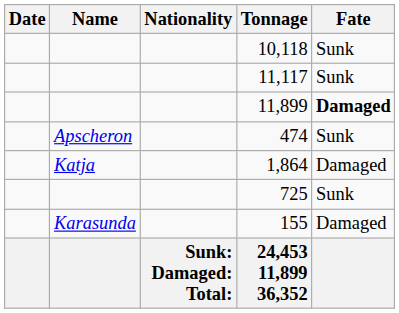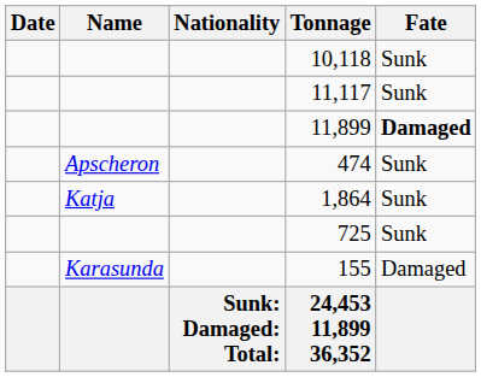 <table class="wikitable sortable">
 <tr>
 <th>Date</th>
 <th>Name</th>
 <th>Nationality</th>
 <th>Tonnage</th>
 <th>Fate</th>
 </tr>
 <tr>
 <td align="right"></td>
 <td align="left"></td>
 <td align="left"></td>
 <td align="right">10,118</td>
 <td align="left">Sunk</td>
 </tr>
 <tr>
 <td align="right"></td>
 <td align="left"></td>
 <td align="left"></td>
 <td align="right">11,117</td>
 <td align="left">Sunk</td>
 </tr>
 <tr>
 <td align="right"></td>
 <td align="left"></td>
 <td align="left"></td>
 <td align="right">11,899</td>
 <td align="left"><strong>Damaged</strong></td>
 </tr>
 <tr>
 <td align="right"></td>
 <td align="left"><a href='#'><em>Apscheron</em></a></td>
 <td align="left"></td>
 <td align="right">474</td>
 <td align="left">Sunk</td>
 </tr>
 <tr>
 <td align="right"></td>
 <td align="left"><a href='#'><em>Katja</em></a></td>
 <td align="left"></td>
 <td align="right">1,864</td>
-<td align="left">Damaged</td>
+<td align="left">Sunk</td>
 </tr>
 <tr>
 <td align="right"></td>
 <td align="left"></td>
 <td align="left"></td>
 <td align="right">725</td>
 <td align="left">Sunk</td>
 </tr>
 <tr>
 <td align="right"></td>
 <td align="left"><a href='#'><em>Karasunda</em></a></td>
 <td align="left"></td>
 <td align="right">155</td>
 <td align="left">Damaged</td>
 </tr>
 <tr class="sortbottom" style="background: #f2f2f2">
 <td></td>
 <td></td>
 <td align="right"><strong>Sunk:<br>Damaged:<br>Total:</strong></td>
 <td align="right"><strong>24,453<br>11,899<br>36,352</strong></td>
 <td></td>
 </tr>
 </table>
